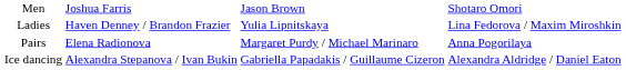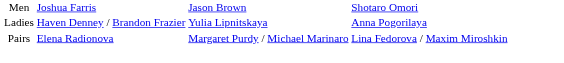 <table>
 <tr>
 <td style="text-align: center;">Men</td>
 <td> <a href='#'>Joshua Farris</a></td>
 <td> <a href='#'>Jason Brown</a></td>
 <td> <a href='#'>Shotaro Omori</a></td>
 </tr>
 <tr>
 <td style="text-align: center;">Ladies</td>
 <td> <a href='#'>Haven Denney</a> / <a href='#'>Brandon Frazier</a></td>
 <td> <a href='#'>Yulia Lipnitskaya</a></td>
-<td> <a href='#'>Lina Fedorova</a> / <a href='#'>Maxim Miroshkin</a></td>
+<td> <a href='#'>Anna Pogorilaya</a></td>
 </tr>
 <tr>
 <td style="text-align: center;">Pairs</td>
 <td> <a href='#'>Elena Radionova</a></td>
 <td> <a href='#'>Margaret Purdy</a> / <a href='#'>Michael Marinaro</a></td>
-<td> <a href='#'>Anna Pogorilaya</a></td>
-</tr>
-<tr>
-<td style="text-align: center;">Ice dancing</td>
-<td> <a href='#'>Alexandra Stepanova</a> / <a href='#'>Ivan Bukin</a></td>
-<td> <a href='#'>Gabriella Papadakis</a> / <a href='#'>Guillaume Cizeron</a></td>
-<td> <a href='#'>Alexandra Aldridge</a> / <a href='#'>Daniel Eaton</a></td>
+<td> <a href='#'>Lina Fedorova</a> / <a href='#'>Maxim Miroshkin</a></td>
 </tr>
 </table>
